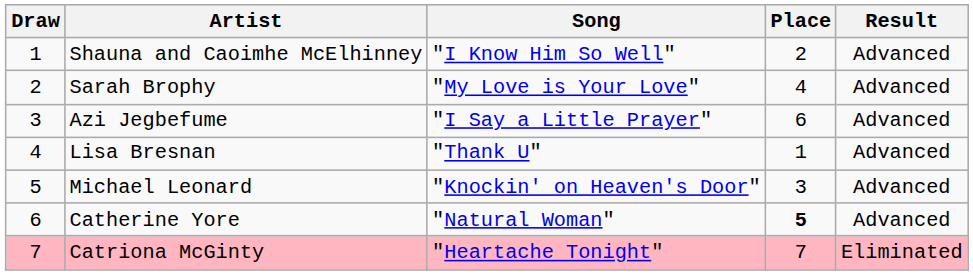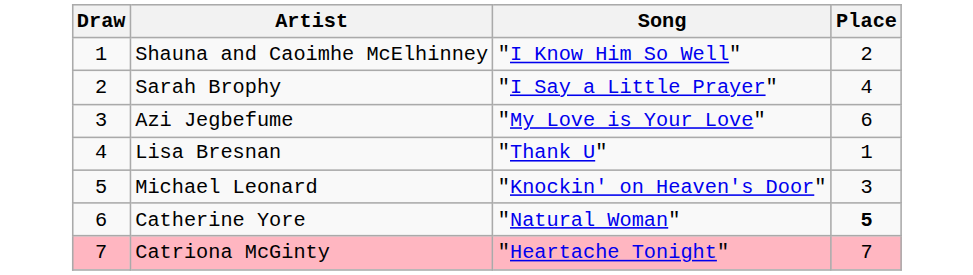 <table class="sortable wikitable" style="margin: 1em auto 1em auto; text-align:center">
 <tr>
 <th>Draw</th>
 <th>Artist</th>
 <th>Song </th>
 <th>Place</th>
-<th>Result</th>
 </tr>
 <tr>
 <td>1</td>
 <td align="left">Shauna and Caoimhe McElhinney</td>
 <td align="left">"<a href='#'>I Know Him So Well</a>"</td>
 <td>2</td>
-<td>Advanced</td>
 </tr>
 <tr>
 <td>2</td>
 <td align="left">Sarah Brophy</td>
-<td align="left">"<a href='#'>My Love is Your Love</a>" </td>
+<td align="left">"<a href='#'>I Say a Little Prayer</a>" </td>
 <td>4</td>
-<td>Advanced</td>
 </tr>
 <tr>
 <td>3</td>
 <td align="left">Azi Jegbefume</td>
-<td align="left">"<a href='#'>I Say a Little Prayer</a>" </td>
+<td align="left">"<a href='#'>My Love is Your Love</a>" </td>
 <td>6</td>
-<td>Advanced</td>
 </tr>
 <tr>
 <td>4</td>
 <td align="left">Lisa Bresnan</td>
 <td align="left">"<a href='#'>Thank U</a>" </td>
 <td>1</td>
-<td>Advanced</td>
 </tr>
 <tr>
 <td>5</td>
 <td align="left">Michael Leonard</td>
 <td align="left">"<a href='#'>Knockin' on Heaven's Door</a>" </td>
 <td>3</td>
-<td>Advanced</td>
 </tr>
 <tr>
 <td>6</td>
 <td align="left">Catherine Yore</td>
 <td align="left">"<a href='#'>Natural Woman</a>" </td>
 <td><strong>5</strong></td>
-<td>Advanced</td>
 </tr>
 <tr style="background:lightpink;">
 <td>7</td>
 <td align="left">Catriona McGinty</td>
 <td align="left">"<a href='#'>Heartache Tonight</a>" </td>
 <td>7</td>
-<td>Eliminated</td>
 </tr>
 </table>
